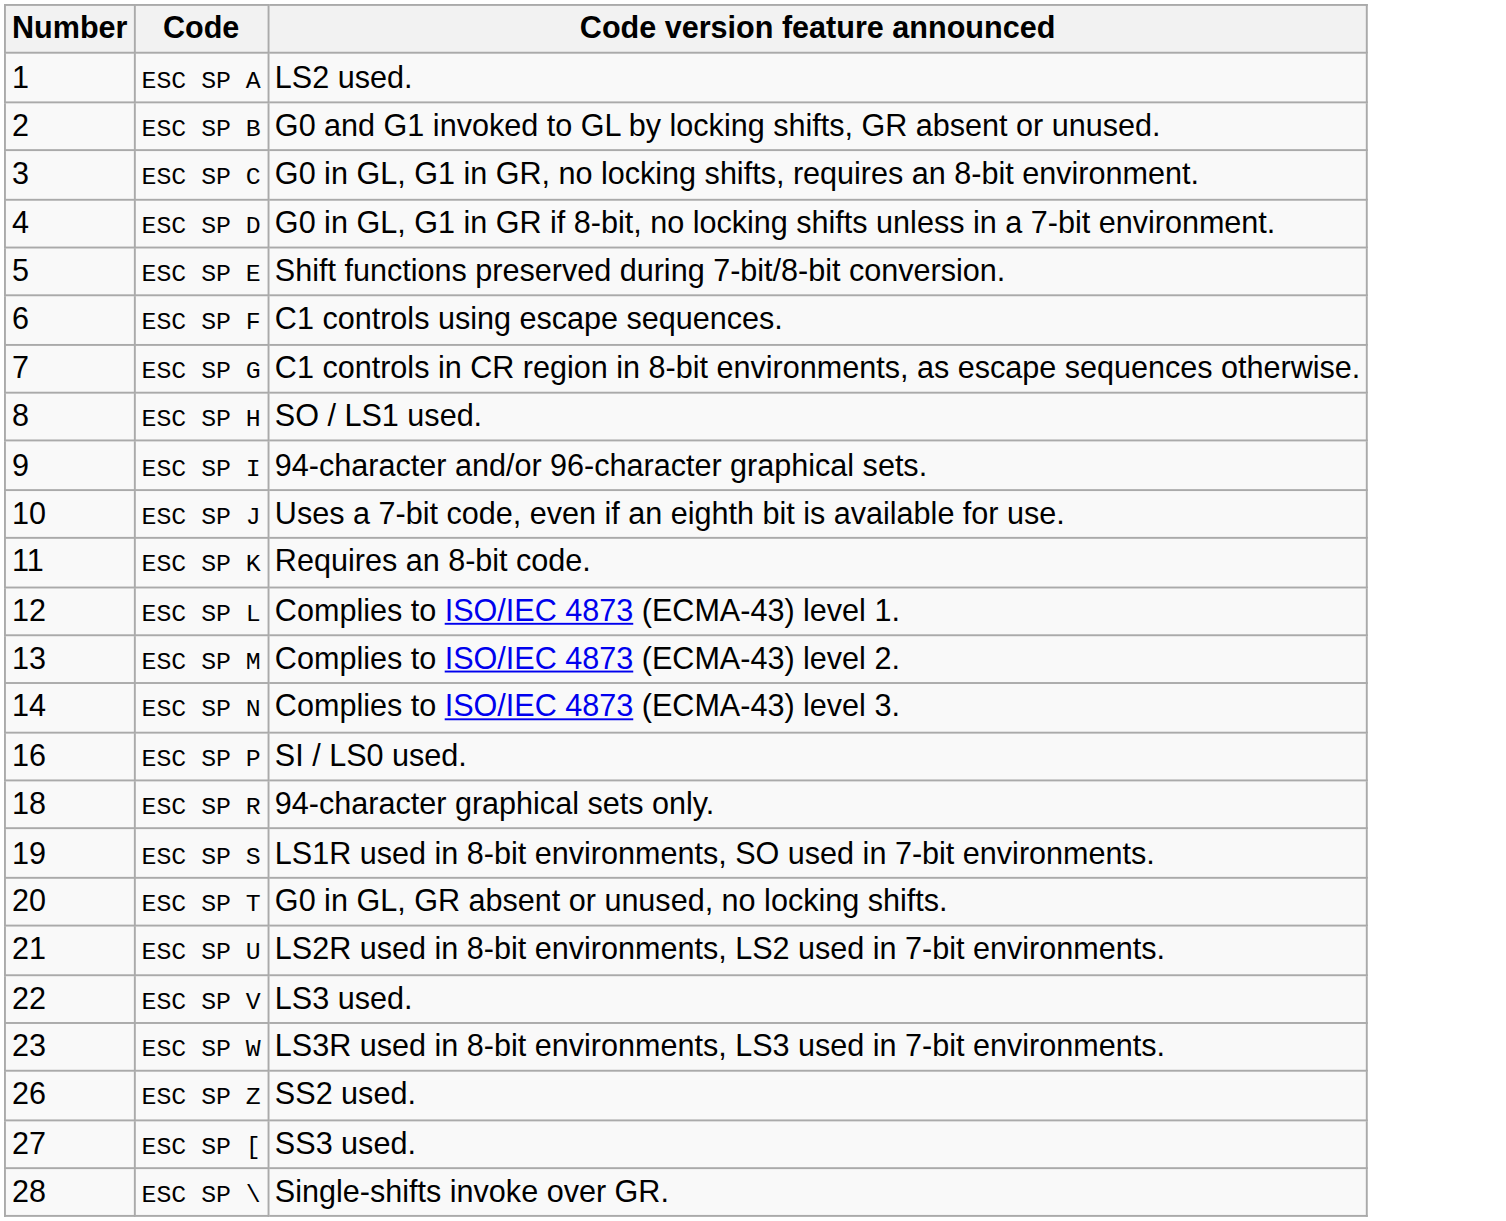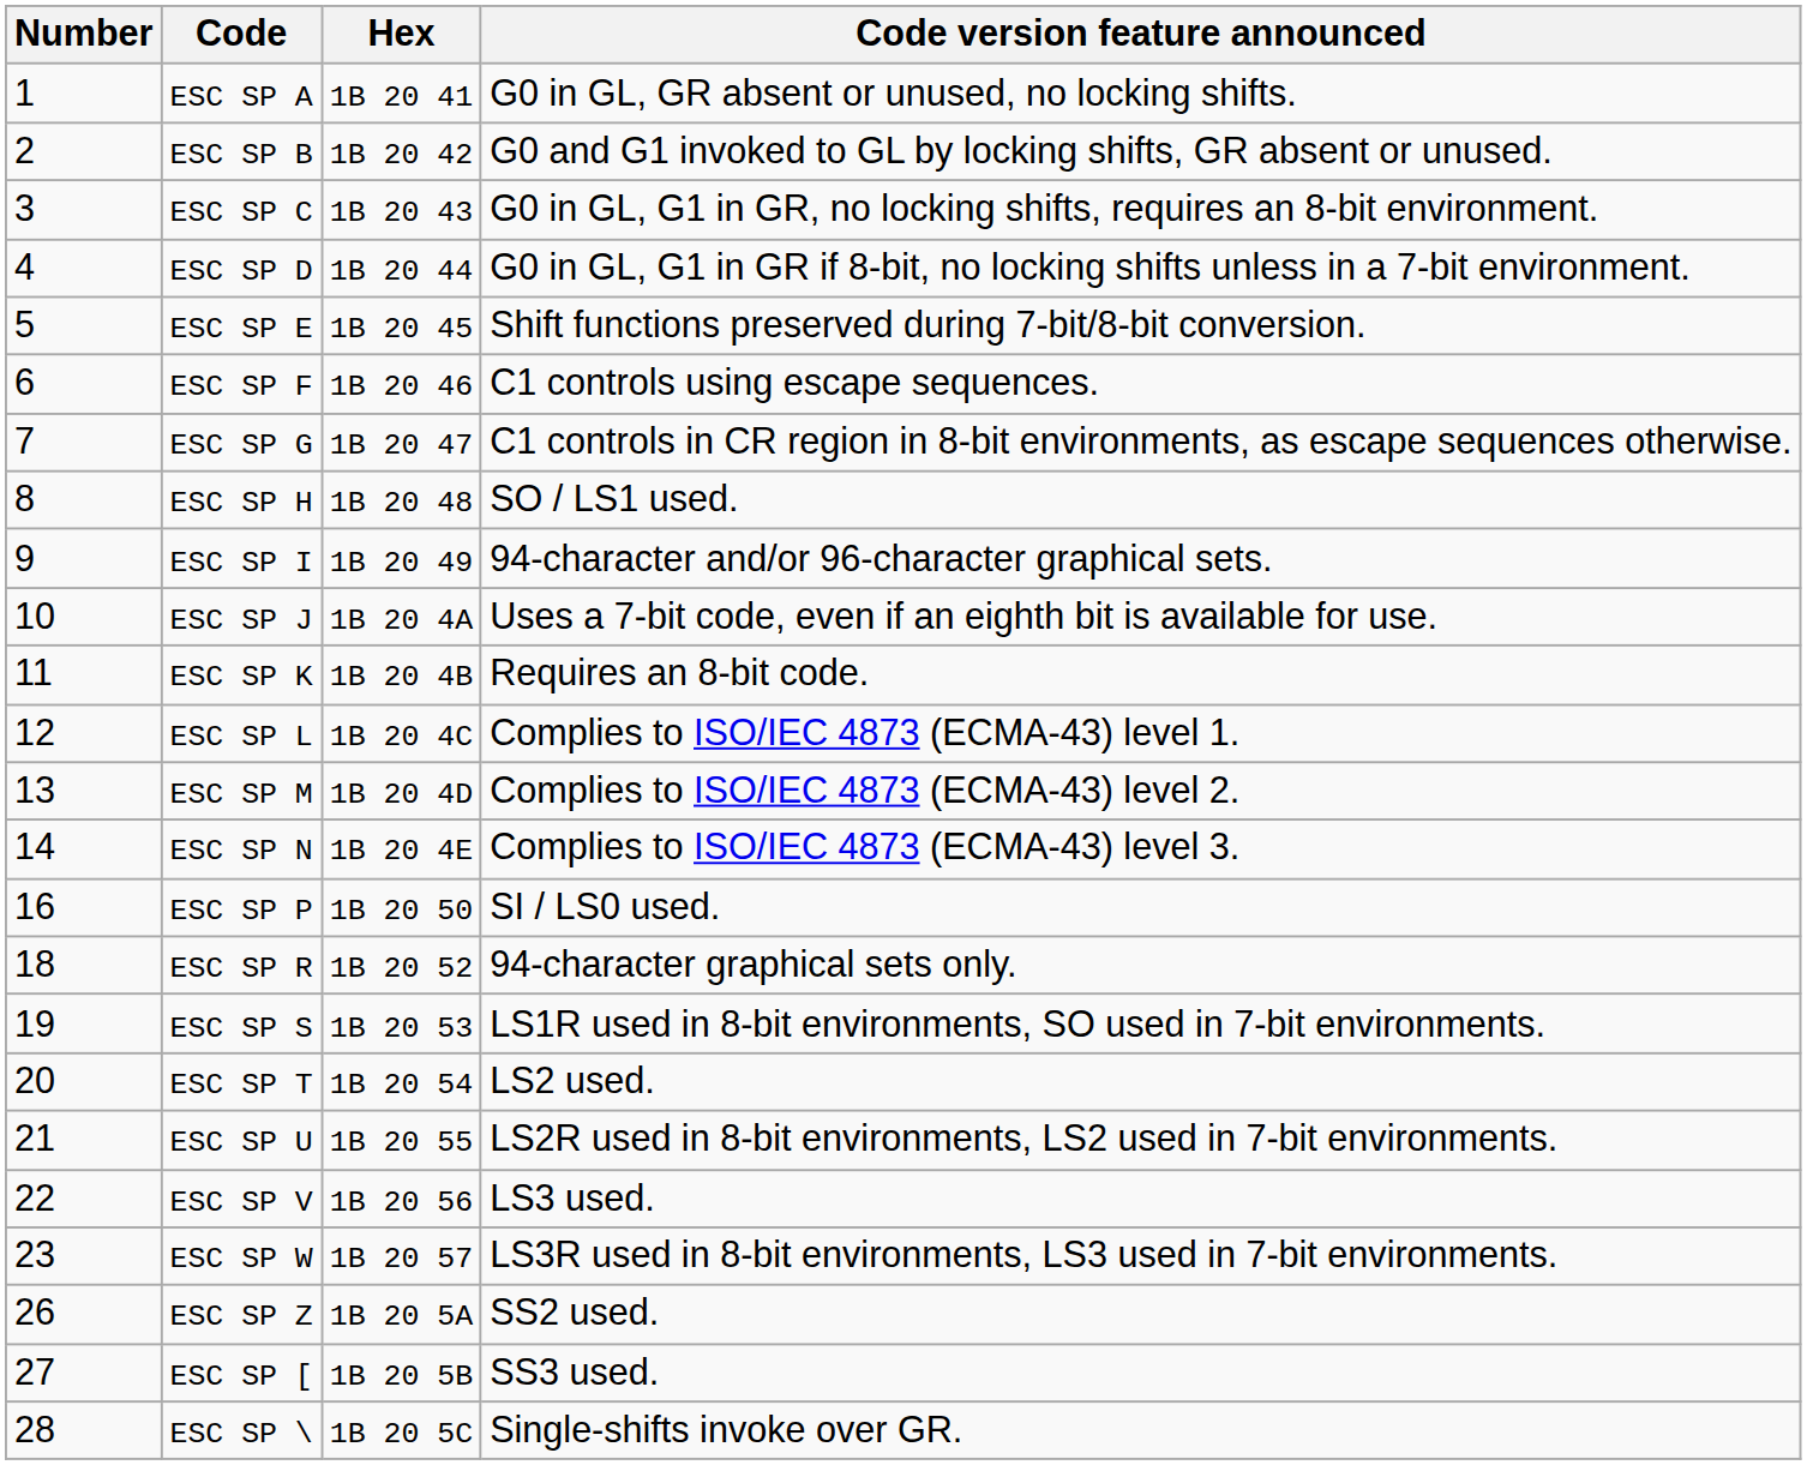 <table class="wikitable">
 <tr>
 <th>Number</th>
 <th>Code</th>
+<th>Hex</th>
 <th>Code version feature announced</th>
 </tr>
 <tr>
 <td>1</td>
 <td><code>ESC SP A</code></td>
-<td>LS2 used.</td>
+<td><code>1B 20 41</code></td>
+<td>G0 in GL, GR absent or unused, no locking shifts.</td>
 </tr>
 <tr>
 <td>2</td>
 <td><code>ESC SP B</code></td>
+<td><code>1B 20 42</code></td>
 <td>G0 and G1 invoked to GL by locking shifts, GR absent or unused.</td>
 </tr>
 <tr>
 <td>3</td>
 <td><code>ESC SP C</code></td>
+<td><code>1B 20 43</code></td>
 <td>G0 in GL, G1 in GR, no locking shifts, requires an 8-bit environment.</td>
 </tr>
 <tr>
 <td>4</td>
 <td><code>ESC SP D</code></td>
+<td><code>1B 20 44</code></td>
 <td>G0 in GL, G1 in GR if 8-bit, no locking shifts unless in a 7-bit environment.</td>
 </tr>
 <tr>
 <td>5</td>
 <td><code>ESC SP E</code></td>
+<td><code>1B 20 45</code></td>
 <td>Shift functions preserved during 7-bit/8-bit conversion.</td>
 </tr>
 <tr>
 <td>6</td>
 <td><code>ESC SP F</code></td>
+<td><code>1B 20 46</code></td>
 <td>C1 controls using escape sequences.</td>
 </tr>
 <tr>
 <td>7</td>
 <td><code>ESC SP G</code></td>
+<td><code>1B 20 47</code></td>
 <td>C1 controls in CR region in 8-bit environments, as escape sequences otherwise.</td>
 </tr>
 <tr>
 <td>8</td>
 <td><code>ESC SP H</code></td>
+<td><code>1B 20 48</code></td>
 <td>SO / LS1 used.</td>
 </tr>
 <tr>
 <td>9</td>
 <td><code>ESC SP I</code></td>
+<td><code>1B 20 49</code></td>
 <td>94-character and/or 96-character graphical sets.</td>
 </tr>
 <tr>
 <td>10</td>
 <td><code>ESC SP J</code></td>
+<td><code>1B 20 4A</code></td>
 <td>Uses a 7-bit code, even if an eighth bit is available for use.</td>
 </tr>
 <tr>
 <td>11</td>
 <td><code>ESC SP K</code></td>
+<td><code>1B 20 4B</code></td>
 <td>Requires an 8-bit code.</td>
 </tr>
 <tr>
 <td>12</td>
 <td><code>ESC SP L</code></td>
+<td><code>1B 20 4C</code></td>
 <td>Complies to <a href='#'>ISO/IEC 4873</a> (ECMA-43) level 1.</td>
 </tr>
 <tr>
 <td>13</td>
 <td><code>ESC SP M</code></td>
+<td><code>1B 20 4D</code></td>
 <td>Complies to <a href='#'>ISO/IEC 4873</a> (ECMA-43) level 2.</td>
 </tr>
 <tr>
 <td>14</td>
 <td><code>ESC SP N</code></td>
+<td><code>1B 20 4E</code></td>
 <td>Complies to <a href='#'>ISO/IEC 4873</a> (ECMA-43) level 3.</td>
 </tr>
 <tr>
 <td>16</td>
 <td><code>ESC SP P</code></td>
+<td><code>1B 20 50</code></td>
 <td>SI / LS0 used.</td>
 </tr>
 <tr>
 <td>18</td>
 <td><code>ESC SP R</code></td>
+<td><code>1B 20 52</code></td>
 <td>94-character graphical sets only.</td>
 </tr>
 <tr>
 <td>19</td>
 <td><code>ESC SP S</code></td>
+<td><code>1B 20 53</code></td>
 <td>LS1R used in 8-bit environments, SO used in 7-bit environments.</td>
 </tr>
 <tr>
 <td>20</td>
 <td><code>ESC SP T</code></td>
-<td>G0 in GL, GR absent or unused, no locking shifts.</td>
+<td><code>1B 20 54</code></td>
+<td>LS2 used.</td>
 </tr>
 <tr>
 <td>21</td>
 <td><code>ESC SP U</code></td>
+<td><code>1B 20 55</code></td>
 <td>LS2R used in 8-bit environments, LS2 used in 7-bit environments.</td>
 </tr>
 <tr>
 <td>22</td>
 <td><code>ESC SP V</code></td>
+<td><code>1B 20 56</code></td>
 <td>LS3 used.</td>
 </tr>
 <tr>
 <td>23</td>
 <td><code>ESC SP W</code></td>
+<td><code>1B 20 57</code></td>
 <td>LS3R used in 8-bit environments, LS3 used in 7-bit environments.</td>
 </tr>
 <tr>
 <td>26</td>
 <td><code>ESC SP Z</code></td>
+<td><code>1B 20 5A</code></td>
 <td>SS2 used.</td>
 </tr>
 <tr>
 <td>27</td>
 <td><code>ESC SP [</code></td>
+<td><code>1B 20 5B</code></td>
 <td>SS3 used.</td>
 </tr>
 <tr>
 <td>28</td>
 <td><code>ESC SP \</code></td>
+<td><code>1B 20 5C</code></td>
 <td>Single-shifts invoke over GR.</td>
 </tr>
 </table>
